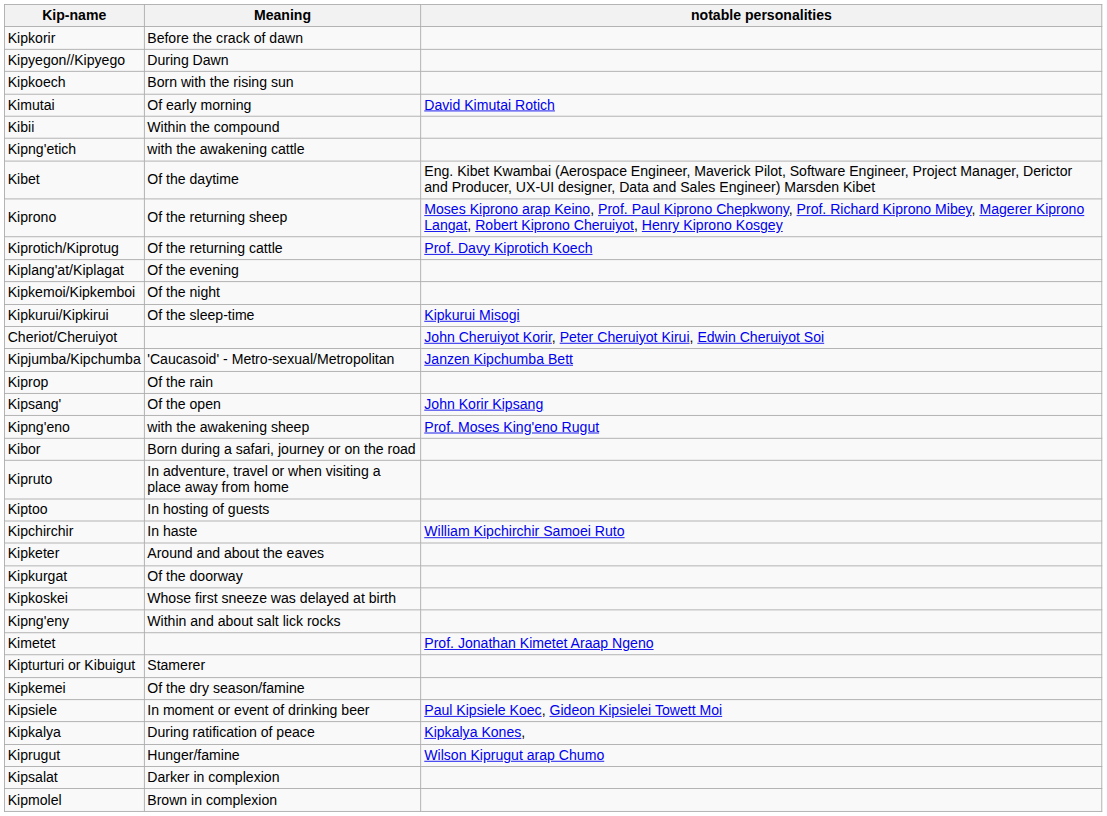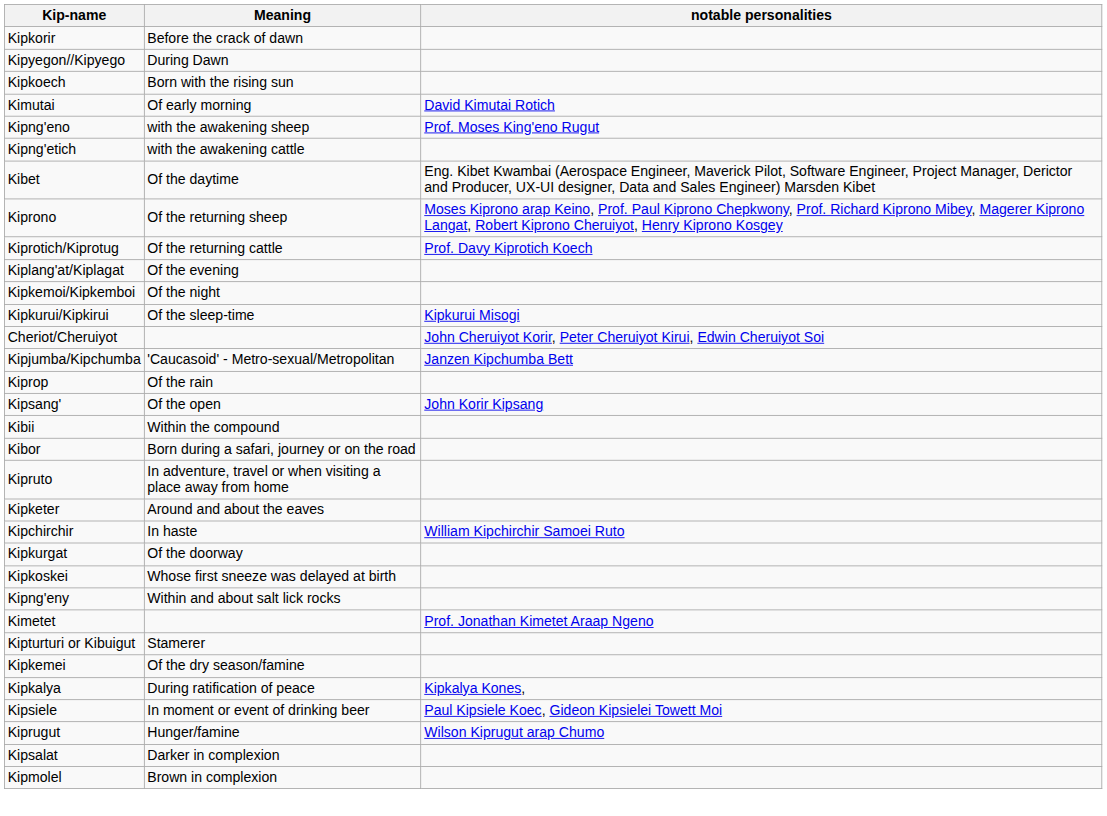 <table class="wikitable">
 <tr>
 <th>Kip-name</th>
 <th>Meaning</th>
 <th>notable personalities</th>
 </tr>
 <tr>
 <td>Kipkorir</td>
 <td>Before the crack of dawn</td>
 <td></td>
 </tr>
 <tr>
 <td>Kipyegon//Kipyego</td>
 <td>During Dawn</td>
 <td></td>
 </tr>
 <tr>
 <td>Kipkoech</td>
 <td>Born with the rising sun</td>
 <td></td>
 </tr>
 <tr>
 <td>Kimutai</td>
 <td>Of early morning</td>
 <td><a href='#'>David Kimutai Rotich</a></td>
 </tr>
 <tr>
-<td>Kibii</td>
-<td>Within the compound</td>
-<td></td>
+<td>Kipng'eno</td>
+<td>with the awakening sheep</td>
+<td><a href='#'>Prof. Moses King'eno Rugut</a></td>
 </tr>
 <tr>
 <td>Kipng'etich</td>
 <td>with the awakening cattle</td>
 <td></td>
 </tr>
 <tr>
 <td>Kibet</td>
 <td>Of the daytime</td>
 <td>Eng. Kibet Kwambai (Aerospace Engineer, Maverick Pilot, Software Engineer, Project Manager, Derictor and Producer, UX-UI designer, Data and Sales Engineer) Marsden Kibet</td>
 </tr>
 <tr>
 <td>Kiprono</td>
 <td>Of the returning sheep</td>
 <td><a href='#'>Moses Kiprono arap Keino</a>, <a href='#'>Prof. Paul Kiprono Chepkwony</a>, <a href='#'>Prof. Richard Kiprono Mibey</a>, <a href='#'>Magerer Kiprono Langat</a>, <a href='#'>Robert Kiprono Cheruiyot</a>, <a href='#'>Henry Kiprono Kosgey</a></td>
 </tr>
 <tr>
 <td>Kiprotich/Kiprotug</td>
 <td>Of the returning cattle</td>
 <td><a href='#'>Prof. Davy Kiprotich Koech</a></td>
 </tr>
 <tr>
 <td>Kiplang'at/Kiplagat</td>
 <td>Of the evening</td>
 <td></td>
 </tr>
 <tr>
 <td>Kipkemoi/Kipkemboi</td>
 <td>Of the night</td>
 <td></td>
 </tr>
 <tr>
 <td>Kipkurui/Kipkirui</td>
 <td>Of the sleep-time</td>
 <td><a href='#'>Kipkurui Misogi</a></td>
 </tr>
 <tr>
 <td>Cheriot/Cheruiyot</td>
 <td></td>
 <td><a href='#'>John Cheruiyot Korir</a>, <a href='#'>Peter Cheruiyot Kirui</a>, <a href='#'>Edwin Cheruiyot Soi</a></td>
 </tr>
 <tr>
 <td>Kipjumba/Kipchumba</td>
 <td>'Caucasoid' - Metro-sexual/Metropolitan</td>
 <td><a href='#'>Janzen Kipchumba Bett</a></td>
 </tr>
 <tr>
 <td>Kiprop</td>
 <td>Of the rain</td>
 <td></td>
 </tr>
 <tr>
 <td>Kipsang'</td>
 <td>Of the open</td>
 <td><a href='#'>John Korir Kipsang</a></td>
 </tr>
 <tr>
-<td>Kipng'eno</td>
-<td>with the awakening sheep</td>
-<td><a href='#'>Prof. Moses King'eno Rugut</a></td>
+<td>Kibii</td>
+<td>Within the compound</td>
+<td></td>
 </tr>
 <tr>
 <td>Kibor</td>
 <td>Born during a safari, journey or on the road</td>
 <td></td>
 </tr>
 <tr>
 <td>Kipruto</td>
 <td>In adventure, travel or when visiting a place away from home</td>
 <td></td>
 </tr>
 <tr>
-<td>Kiptoo</td>
-<td>In hosting of guests</td>
+<td>Kipketer</td>
+<td>Around and about the eaves</td>
 <td></td>
 </tr>
 <tr>
 <td>Kipchirchir</td>
 <td>In haste</td>
 <td><a href='#'>William Kipchirchir Samoei Ruto</a></td>
-</tr>
-<tr>
-<td>Kipketer</td>
-<td>Around and about the eaves</td>
-<td></td>
 </tr>
 <tr>
 <td>Kipkurgat</td>
 <td>Of the doorway</td>
 <td></td>
 </tr>
 <tr>
 <td>Kipkoskei</td>
 <td>Whose first sneeze was delayed at birth</td>
 <td></td>
 </tr>
 <tr>
 <td>Kipng'eny</td>
 <td>Within and about salt lick rocks</td>
 <td></td>
 </tr>
 <tr>
 <td>Kimetet</td>
 <td></td>
 <td><a href='#'>Prof. Jonathan Kimetet Araap Ngeno</a></td>
 </tr>
 <tr>
 <td>Kipturturi or Kibuigut</td>
 <td>Stamerer</td>
 <td></td>
 </tr>
 <tr>
 <td>Kipkemei</td>
 <td>Of the dry season/famine</td>
 <td></td>
 </tr>
 <tr>
+<td>Kipkalya</td>
+<td>During ratification of peace</td>
+<td><a href='#'>Kipkalya Kones</a>,</td>
+</tr>
+<tr>
 <td>Kipsiele</td>
 <td>In moment or event of drinking beer</td>
 <td><a href='#'> Paul Kipsiele Koec</a>, <a href='#'> Gideon Kipsielei Towett Moi</a></td>
-</tr>
-<tr>
-<td>Kipkalya</td>
-<td>During ratification of peace</td>
-<td><a href='#'>Kipkalya Kones</a>,</td>
 </tr>
 <tr>
 <td>Kiprugut</td>
 <td>Hunger/famine</td>
 <td><a href='#'>Wilson Kiprugut arap Chumo</a></td>
 </tr>
 <tr>
 <td>Kipsalat</td>
 <td>Darker in complexion</td>
 <td></td>
 </tr>
 <tr>
 <td>Kipmolel</td>
 <td>Brown in complexion</td>
 <td></td>
 </tr>
 </table>
